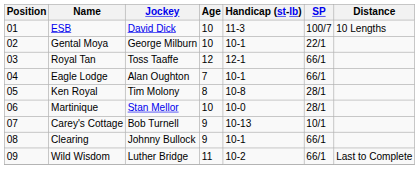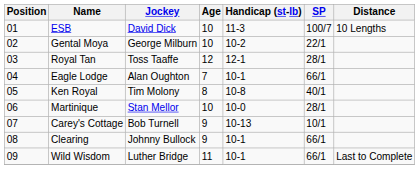 <table class="wikitable sortable">
 <tr>
 <th>Position</th>
 <th>Name</th>
 <th><a href='#'>Jockey</a></th>
 <th data-sort-type="number">Age</th>
 <th>Handicap (<a href='#'>st</a>-<a href='#'>lb</a>)</th>
 <th><a href='#'>SP</a></th>
 <th>Distance</th>
 </tr>
 <tr>
 <td>01</td>
 <td><a href='#'>ESB</a></td>
 <td><a href='#'>David Dick</a></td>
 <td>10</td>
 <td>11-3</td>
 <td>100/7</td>
 <td>10 Lengths </td>
 </tr>
 <tr>
 <td>02</td>
 <td>Gental Moya</td>
 <td>George Milburn</td>
 <td>10</td>
-<td>10-1</td>
+<td>10-2</td>
 <td>22/1</td>
 <td></td>
 </tr>
 <tr>
 <td>03</td>
 <td>Royal Tan</td>
 <td>Toss Taaffe</td>
 <td>12</td>
 <td>12-1</td>
-<td>66/1</td>
+<td>28/1</td>
 <td></td>
 </tr>
 <tr>
 <td>04</td>
 <td>Eagle Lodge</td>
 <td>Alan Oughton</td>
 <td>7</td>
 <td>10-1</td>
 <td>66/1</td>
 <td></td>
 </tr>
 <tr>
 <td>05</td>
 <td>Ken Royal</td>
 <td>Tim Molony</td>
 <td>8</td>
 <td>10-8</td>
-<td>28/1</td>
+<td>40/1</td>
 <td></td>
 </tr>
 <tr>
 <td>06</td>
 <td>Martinique</td>
 <td><a href='#'>Stan Mellor</a></td>
 <td>10</td>
 <td>10-0</td>
 <td>28/1</td>
 <td></td>
 </tr>
 <tr>
 <td>07</td>
 <td>Carey's Cottage</td>
 <td>Bob Turnell</td>
 <td>9</td>
 <td>10-13</td>
 <td>10/1</td>
 <td></td>
 </tr>
 <tr>
 <td>08</td>
 <td>Clearing</td>
 <td>Johnny Bullock</td>
 <td>9</td>
 <td>10-1</td>
 <td>66/1</td>
 <td></td>
 </tr>
 <tr>
 <td>09</td>
 <td>Wild Wisdom</td>
 <td>Luther Bridge</td>
 <td>11</td>
-<td>10-2</td>
+<td>10-1</td>
 <td>66/1</td>
 <td>Last to Complete</td>
 </tr>
 <tr>
 </tr>
 </table>
